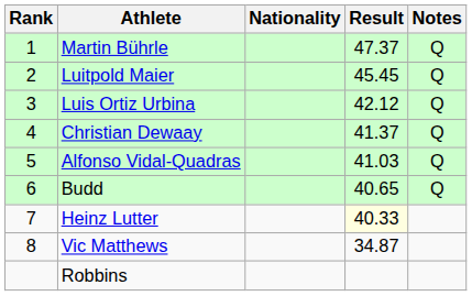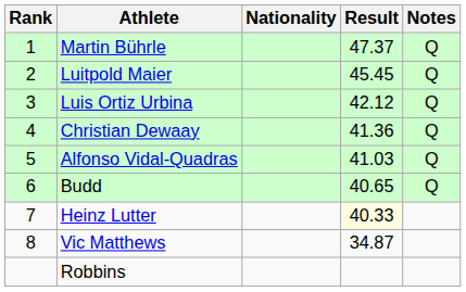 <table class="wikitable sortable" style="text-align:center">
 <tr>
 <th>Rank</th>
 <th>Athlete</th>
 <th>Nationality</th>
 <th>Result</th>
 <th>Notes</th>
 </tr>
 <tr bgcolor=ccffcc>
 <td>1</td>
 <td align=left><a href='#'>Martin Bührle</a></td>
 <td align=left></td>
 <td>47.37</td>
 <td>Q</td>
 </tr>
 <tr bgcolor=ccffcc>
 <td>2</td>
 <td align=left><a href='#'>Luitpold Maier</a></td>
 <td align=left></td>
 <td>45.45</td>
 <td>Q</td>
 </tr>
 <tr bgcolor=ccffcc>
 <td>3</td>
 <td align=left><a href='#'>Luis Ortiz Urbina</a></td>
 <td align=left></td>
 <td>42.12</td>
 <td>Q</td>
 </tr>
 <tr bgcolor=ccffcc>
 <td>4</td>
 <td align=left><a href='#'>Christian Dewaay</a></td>
 <td align=left></td>
-<td>41.37</td>
+<td>41.36</td>
 <td>Q</td>
 </tr>
 <tr bgcolor=ccffcc>
 <td>5</td>
 <td align=left><a href='#'>Alfonso Vidal-Quadras</a></td>
 <td align=left></td>
 <td>41.03</td>
 <td>Q</td>
 </tr>
 <tr bgcolor=ccffcc>
 <td>6</td>
 <td align=left>Budd</td>
 <td align=left></td>
 <td>40.65</td>
 <td>Q</td>
 </tr>
 <tr>
 <td>7</td>
 <td align=left><a href='#'>Heinz Lutter</a></td>
 <td align=left></td>
 <td style="background: lightyellow;">40.33</td>
 <td></td>
 </tr>
 <tr>
 <td>8</td>
 <td align=left><a href='#'>Vic Matthews</a></td>
 <td align=left></td>
 <td>34.87</td>
 <td></td>
 </tr>
 <tr>
 <td></td>
 <td align=left>Robbins</td>
 <td align=left></td>
 <td></td>
 <td></td>
 </tr>
 </table>
